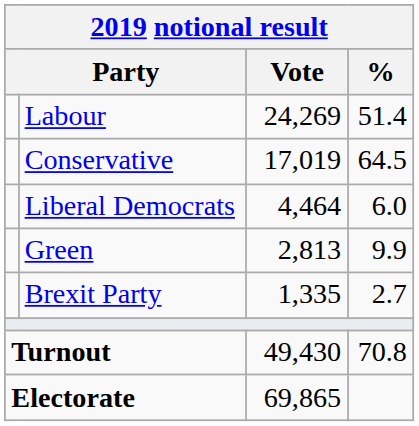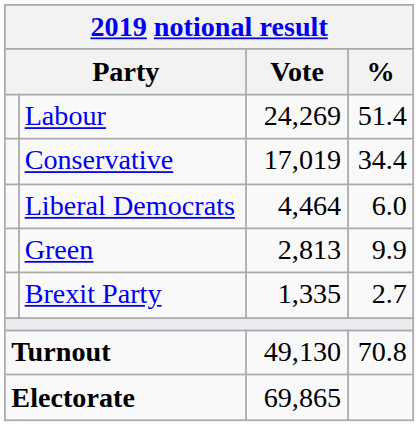 <table class="wikitable">
 <tr>
 <th colspan="4"><a href='#'>2019</a> <a href='#'>notional result</a></th>
 </tr>
 <tr>
 <th bgcolor="#DDDDFF" width="130px" colspan="2">Party</th>
 <th bgcolor="#DDDDFF" width="50px">Vote</th>
 <th bgcolor="#DDDDFF" width="30px">%</th>
 </tr>
 <tr>
 <td></td>
 <td><a href='#'>Labour</a></td>
 <td align=right>24,269</td>
 <td align=right>51.4</td>
 </tr>
 <tr>
 <td></td>
 <td><a href='#'>Conservative</a></td>
 <td align=right>17,019</td>
-<td align=right>64.5</td>
+<td align=right>34.4</td>
 </tr>
 <tr>
 <td></td>
 <td><a href='#'>Liberal Democrats</a></td>
 <td align=right>4,464</td>
 <td align=right>6.0</td>
 </tr>
 <tr>
 <td></td>
 <td><a href='#'>Green</a></td>
 <td align=right>2,813</td>
 <td align=right>9.9</td>
 </tr>
 <tr>
 <td></td>
 <td><a href='#'>Brexit Party</a></td>
 <td align=right>1,335</td>
 <td align=right>2.7</td>
 </tr>
 <tr>
 <td colspan="4" bgcolor="#EAECF0"></td>
 </tr>
 <tr>
 <td colspan="2"><strong>Turnout</strong></td>
-<td align=right>49,430</td>
+<td align=right>49,130</td>
 <td align=right>70.8</td>
 </tr>
 <tr>
 <td colspan="2"><strong>Electorate</strong></td>
 <td align=right>69,865</td>
 </tr>
 </table>
